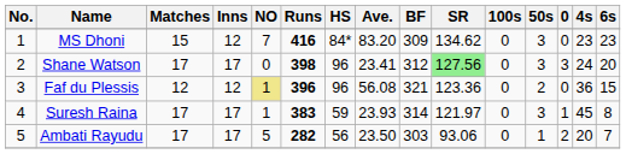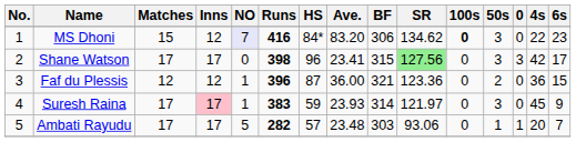 <table class="wikitable sortable" style="text-align: center;">
 <tr>
 <th>No.</th>
 <th>Name</th>
 <th>Matches</th>
 <th>Inns</th>
 <th>NO</th>
 <th>Runs</th>
 <th>HS</th>
 <th>Ave.</th>
 <th>BF</th>
 <th>SR</th>
 <th>100s</th>
 <th>50s</th>
 <th>0</th>
 <th>4s</th>
 <th>6s</th>
 </tr>
 <tr>
 </tr>
 <tr>
 <td>1</td>
 <td><a href='#'>MS Dhoni</a></td>
 <td>15</td>
 <td>12</td>
-<td>7</td>
+<td style="background: lavender;">7</td>
 <td><strong>416 </strong></td>
 <td>84*</td>
 <td>83.20</td>
-<td>309</td>
+<td>306</td>
 <td>134.62</td>
-<td>0</td>
+<td><strong>0</strong></td>
 <td>3</td>
 <td>0</td>
-<td>23</td>
+<td>22</td>
 <td>23</td>
 </tr>
 <tr>
 <td>2</td>
 <td><a href='#'>Shane Watson</a></td>
 <td>17</td>
 <td>17</td>
 <td>0</td>
 <td><strong>398</strong></td>
 <td>96</td>
 <td>23.41</td>
-<td>312</td>
+<td>315</td>
 <td style="background: lightgreen;">127.56</td>
 <td>0</td>
 <td>3</td>
 <td>3</td>
-<td>24</td>
-<td>20</td>
+<td>42</td>
+<td>17</td>
 </tr>
 <tr>
 <td>3</td>
 <td><a href='#'>Faf du Plessis</a></td>
 <td>12</td>
 <td>12</td>
-<td style="background: khaki;">1</td>
+<td>1</td>
 <td><strong>396 </strong></td>
-<td>96</td>
-<td>56.08</td>
+<td>87</td>
+<td>36.00</td>
 <td>321</td>
 <td>123.36</td>
 <td>0</td>
 <td>2</td>
 <td>0</td>
 <td>36</td>
 <td>15</td>
 </tr>
 <tr>
 <td>4</td>
 <td><a href='#'>Suresh Raina</a></td>
 <td>17</td>
-<td>17</td>
+<td style="background: pink;">17</td>
 <td>1</td>
 <td><strong>383 </strong></td>
 <td>59</td>
 <td>23.93</td>
 <td>314</td>
 <td>121.97</td>
 <td>0</td>
 <td>3</td>
-<td>1</td>
+<td>0</td>
 <td>45</td>
-<td>8</td>
+<td>9</td>
 </tr>
 <tr>
 <td>5</td>
 <td><a href='#'>Ambati Rayudu</a></td>
 <td>17</td>
 <td>17</td>
 <td>5</td>
 <td><strong>282 </strong></td>
-<td>56</td>
-<td>23.50</td>
+<td>57</td>
+<td>23.48</td>
 <td>303</td>
 <td>93.06</td>
 <td>0</td>
 <td>1</td>
-<td>2</td>
+<td>1</td>
 <td>20</td>
 <td>7</td>
 </tr>
 <tr>
 </tr>
 </table>
